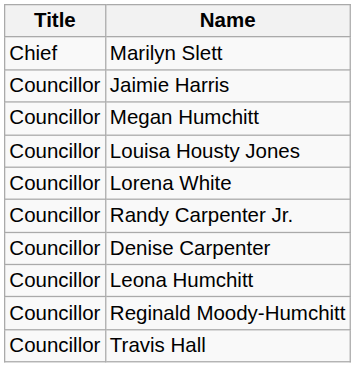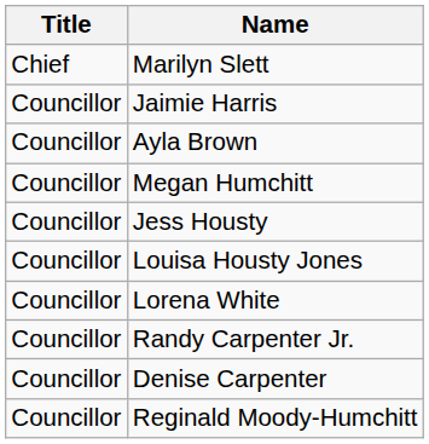 <table class="wikitable">
 <tr>
 <th>Title</th>
 <th>Name</th>
 </tr>
 <tr>
 <td>Chief</td>
 <td>Marilyn Slett</td>
 </tr>
 <tr>
 <td>Councillor</td>
 <td>Jaimie Harris</td>
 </tr>
 <tr>
 <td>Councillor</td>
+<td>Ayla Brown</td>
+</tr>
+<tr>
+<td>Councillor</td>
 <td>Megan Humchitt</td>
+</tr>
+<tr>
+<td>Councillor</td>
+<td>Jess Housty</td>
 </tr>
 <tr>
 <td>Councillor</td>
 <td>Louisa Housty Jones</td>
 </tr>
 <tr>
 <td>Councillor</td>
 <td>Lorena White</td>
 </tr>
 <tr>
 <td>Councillor</td>
 <td>Randy Carpenter Jr.</td>
 </tr>
 <tr>
 <td>Councillor</td>
 <td>Denise Carpenter</td>
 </tr>
 <tr>
 <td>Councillor</td>
-<td>Leona Humchitt</td>
-</tr>
-<tr>
-<td>Councillor</td>
 <td>Reginald Moody-Humchitt</td>
 </tr>
-<tr>
-<td>Councillor</td>
-<td>Travis Hall</td>
-</tr>
 </table>
